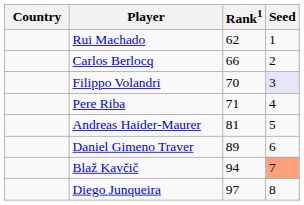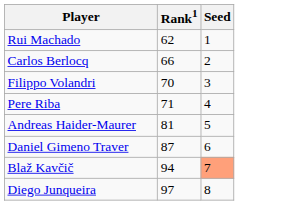 <table class="sortable wikitable">
 <tr>
-<th width="70">Country</th>
 <th width="175">Player</th>
 <th>Rank<sup>1</sup></th>
 <th>Seed</th>
 </tr>
 <tr>
-<td></td>
 <td><a href='#'>Rui Machado</a></td>
 <td>62</td>
 <td>1</td>
 </tr>
 <tr>
-<td></td>
 <td><a href='#'>Carlos Berlocq</a></td>
 <td>66</td>
 <td>2</td>
 </tr>
 <tr>
-<td></td>
 <td><a href='#'>Filippo Volandri</a></td>
 <td>70</td>
-<td style="background: lavender;">3</td>
+<td>3</td>
 </tr>
 <tr>
-<td></td>
 <td><a href='#'>Pere Riba</a></td>
 <td>71</td>
 <td>4</td>
 </tr>
 <tr>
-<td></td>
 <td><a href='#'>Andreas Haider-Maurer</a></td>
 <td>81</td>
 <td>5</td>
 </tr>
 <tr>
-<td></td>
 <td><a href='#'>Daniel Gimeno Traver</a></td>
-<td>89</td>
+<td>87</td>
 <td>6</td>
 </tr>
 <tr>
-<td></td>
 <td><a href='#'>Blaž Kavčič</a></td>
 <td>94</td>
 <td style="background: lightsalmon;">7</td>
 </tr>
 <tr>
-<td></td>
 <td><a href='#'>Diego Junqueira</a></td>
 <td>97</td>
 <td>8</td>
 </tr>
 </table>
